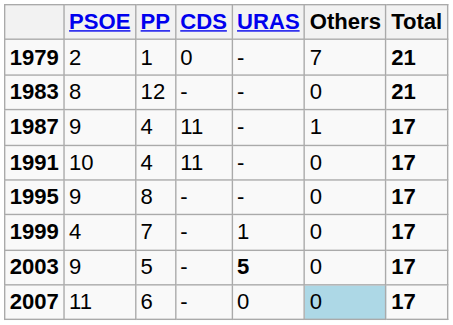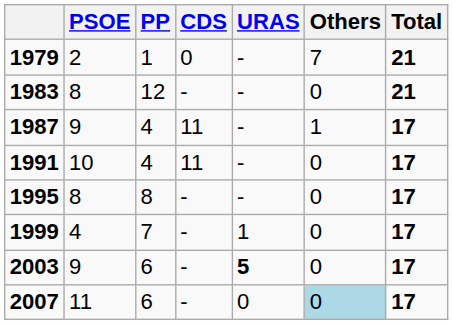 <table class="wikitable">
 <tr>
 <th></th>
 <th><a href='#'>PSOE</a></th>
 <th><a href='#'>PP</a></th>
 <th><a href='#'>CDS</a></th>
 <th><a href='#'>URAS</a></th>
 <th>Others</th>
 <th>Total</th>
 </tr>
 <tr>
 <td><strong>1979</strong></td>
 <td>2</td>
 <td>1</td>
 <td>0</td>
 <td>-</td>
 <td>7</td>
 <td><strong>21</strong></td>
 </tr>
 <tr>
 <td><strong>1983</strong></td>
 <td>8</td>
 <td>12</td>
 <td>-</td>
 <td>-</td>
 <td>0</td>
 <td><strong>21</strong></td>
 </tr>
 <tr>
 <td><strong>1987</strong></td>
 <td>9</td>
 <td>4</td>
 <td>11</td>
 <td>-</td>
 <td>1</td>
 <td><strong>17</strong></td>
 </tr>
 <tr>
 <td><strong>1991</strong></td>
 <td>10</td>
 <td>4</td>
 <td>11</td>
 <td>-</td>
 <td>0</td>
 <td><strong>17</strong></td>
 </tr>
 <tr>
 <td><strong>1995</strong></td>
-<td>9</td>
+<td>8</td>
 <td>8</td>
 <td>-</td>
 <td>-</td>
 <td>0</td>
 <td><strong>17</strong></td>
 </tr>
 <tr>
 <td><strong>1999</strong></td>
 <td>4</td>
 <td>7</td>
 <td>-</td>
 <td>1</td>
 <td>0</td>
 <td><strong>17</strong></td>
 </tr>
 <tr>
 <td><strong>2003</strong></td>
 <td>9</td>
-<td>5</td>
+<td>6</td>
 <td>-</td>
 <td><strong>5</strong></td>
 <td>0</td>
 <td><strong>17</strong></td>
 </tr>
 <tr>
 <td><strong>2007</strong></td>
 <td>11</td>
 <td>6</td>
 <td>-</td>
 <td>0</td>
 <td style="background: lightblue;">0</td>
 <td><strong>17</strong></td>
 </tr>
 </table>
